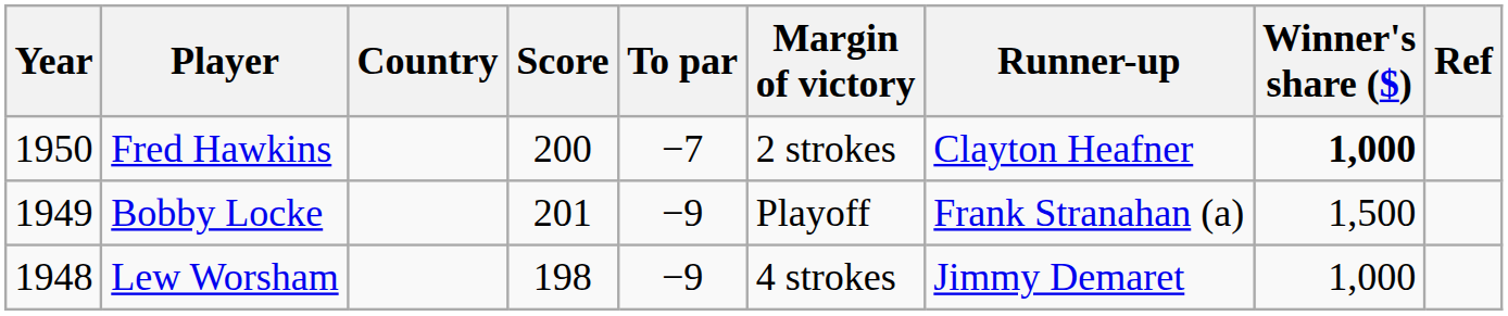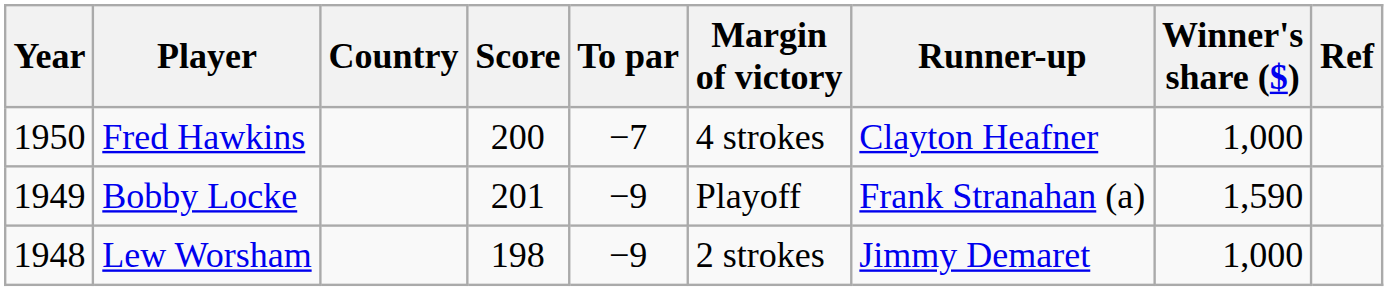 <table class="wikitable" style="font-size:95%">
 <tr>
 <th>Year</th>
 <th>Player</th>
 <th>Country</th>
 <th>Score</th>
 <th>To par</th>
 <th>Margin<br>of victory</th>
 <th>Runner-up</th>
 <th>Winner's<br>share (<a href='#'>$</a>)</th>
 <th>Ref</th>
 </tr>
 <tr>
 <td>1950</td>
 <td><a href='#'>Fred Hawkins</a></td>
 <td></td>
 <td align=center>200</td>
 <td align=center>−7</td>
-<td>2 strokes</td>
+<td>4 strokes</td>
 <td> <a href='#'>Clayton Heafner</a></td>
-<td align=right><strong>1,000</strong></td>
+<td align=right>1,000</td>
 <td></td>
 </tr>
 <tr>
 <td>1949</td>
 <td><a href='#'>Bobby Locke</a></td>
 <td></td>
 <td align=center>201</td>
 <td align=center>−9</td>
 <td>Playoff</td>
 <td> <a href='#'>Frank Stranahan</a> (a)</td>
-<td align=right>1,500</td>
+<td align=right>1,590</td>
 <td></td>
 </tr>
 <tr>
 <td>1948</td>
 <td><a href='#'>Lew Worsham</a></td>
 <td></td>
 <td align=center>198</td>
 <td align=center>−9</td>
-<td>4 strokes</td>
+<td>2 strokes</td>
 <td> <a href='#'>Jimmy Demaret</a></td>
 <td align=right>1,000</td>
 <td></td>
 </tr>
 </table>
